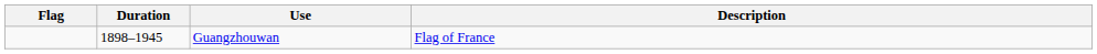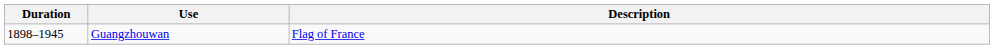 <table class="wikitable" width="100%">
 <tr>
-<th style="width:100px;">Flag</th>
 <th style="width:100px;">Duration</th>
 <th style="width:250px;">Use</th>
 <th style="min-width:250px">Description</th>
 </tr>
 <tr>
-<td></td>
 <td>1898–1945</td>
 <td><a href='#'>Guangzhouwan</a></td>
 <td><a href='#'>Flag of France</a></td>
 </tr>
 </table>
